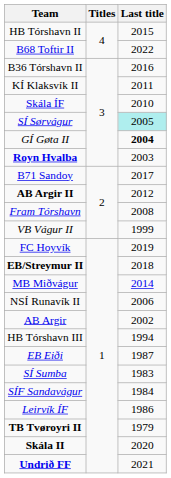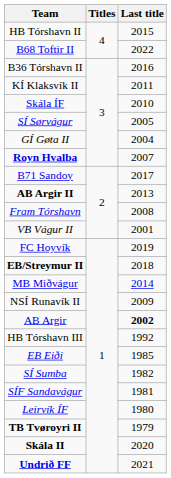 <table class="wikitable" style="text-align:center;">
 <tr>
 <th>Team</th>
 <th>Titles</th>
 <th>Last title</th>
 </tr>
 <tr>
 <td>HB Tórshavn II</td>
 <td rowspan=2>4</td>
 <td>2015</td>
 </tr>
 <tr>
 <td><a href='#'>B68 Toftir II</a></td>
 <td>2022</td>
 </tr>
 <tr>
 <td>B36 Tórshavn II</td>
 <td rowspan=6>3</td>
 <td>2016</td>
 </tr>
 <tr>
 <td>KÍ Klaksvík II</td>
 <td>2011</td>
 </tr>
 <tr>
 <td><a href='#'>Skála ÍF</a></td>
 <td>2010</td>
 </tr>
 <tr>
 <td><em><a href='#'>SÍ Sørvágur</a></em></td>
-<td style="background: paleturquoise;">2005</td>
+<td>2005</td>
 </tr>
 <tr>
 <td><em>GÍ Gøta II</em></td>
-<td><strong>2004</strong></td>
+<td>2004</td>
 </tr>
 <tr>
 <td><strong><a href='#'>Royn Hvalba</a></strong></td>
-<td>2003</td>
+<td>2007</td>
 </tr>
 <tr>
 <td><a href='#'>B71 Sandoy</a></td>
 <td rowspan=4>2</td>
 <td>2017</td>
 </tr>
 <tr>
 <td><strong>AB Argir II</strong></td>
-<td>2012</td>
+<td>2013</td>
 </tr>
 <tr>
 <td><em><a href='#'>Fram Tórshavn</a></em></td>
 <td>2008</td>
 </tr>
 <tr>
 <td><em>VB Vágur II</em></td>
-<td>1999</td>
+<td>2001</td>
 </tr>
 <tr>
 <td><a href='#'>FC Hoyvík</a></td>
 <td rowspan=13>1</td>
 <td>2019</td>
 </tr>
 <tr>
 <td><strong>EB/Streymur II</strong></td>
 <td>2018</td>
 </tr>
 <tr>
 <td><a href='#'>MB Miðvágur</a></td>
 <td><a href='#'>2014</a></td>
 </tr>
 <tr>
 <td>NSÍ Runavík II</td>
-<td>2006</td>
+<td>2009</td>
 </tr>
 <tr>
 <td><a href='#'>AB Argir</a></td>
-<td>2002</td>
+<td><strong>2002</strong></td>
 </tr>
 <tr>
 <td>HB Tórshavn III</td>
-<td>1994</td>
+<td>1992</td>
 </tr>
 <tr>
 <td><em><a href='#'>EB Eiði</a></em></td>
-<td>1987</td>
+<td>1985</td>
 </tr>
 <tr>
 <td><em><a href='#'>SÍ Sumba</a></em></td>
-<td>1983</td>
+<td>1982</td>
 </tr>
 <tr>
 <td><em><a href='#'>SÍF Sandavágur</a></em></td>
-<td>1984</td>
+<td>1981</td>
 </tr>
 <tr>
 <td><em><a href='#'>Leirvík ÍF</a></em></td>
-<td>1986</td>
+<td>1980</td>
 </tr>
 <tr>
 <td><strong>TB Tvøroyri II</strong></td>
 <td>1979</td>
 </tr>
 <tr>
 <td><strong>Skála II</strong></td>
 <td>2020</td>
 </tr>
 <tr>
 <td><strong><a href='#'>Undrið FF</a></strong></td>
 <td>2021</td>
 </tr>
 </table>
